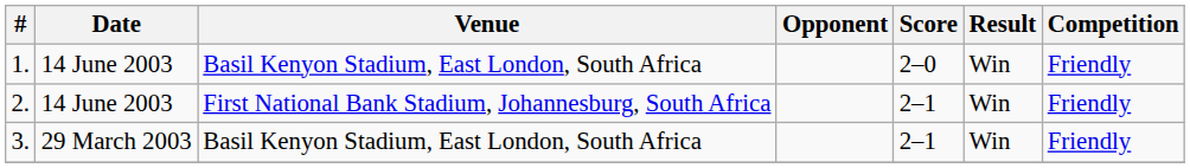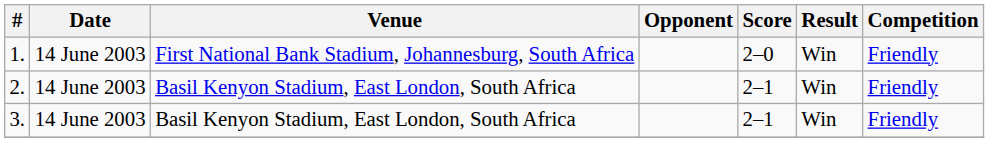 <table class="wikitable" style="font-size:100%;">
 <tr>
 <th>#</th>
 <th>Date</th>
 <th>Venue</th>
 <th>Opponent</th>
 <th>Score</th>
 <th>Result</th>
 <th>Competition</th>
 </tr>
 <tr>
 <td>1.</td>
 <td>14 June 2003</td>
-<td><a href='#'>Basil Kenyon Stadium</a>, <a href='#'>East London</a>, South Africa</td>
+<td><a href='#'>First National Bank Stadium</a>, <a href='#'>Johannesburg</a>, <a href='#'>South Africa</a></td>
 <td></td>
 <td>2–0</td>
 <td>Win</td>
 <td><a href='#'>Friendly</a></td>
 </tr>
 <tr>
 <td>2.</td>
 <td>14 June 2003</td>
-<td><a href='#'>First National Bank Stadium</a>, <a href='#'>Johannesburg</a>, <a href='#'>South Africa</a></td>
+<td><a href='#'>Basil Kenyon Stadium</a>, <a href='#'>East London</a>, South Africa</td>
 <td></td>
 <td>2–1</td>
 <td>Win</td>
 <td><a href='#'>Friendly</a></td>
 </tr>
 <tr>
 <td>3.</td>
-<td>29 March 2003</td>
+<td>14 June 2003</td>
 <td>Basil Kenyon Stadium, East London, South Africa</td>
 <td></td>
 <td>2–1</td>
 <td>Win</td>
 <td><a href='#'>Friendly</a></td>
 </tr>
 <tr>
 </tr>
 </table>
